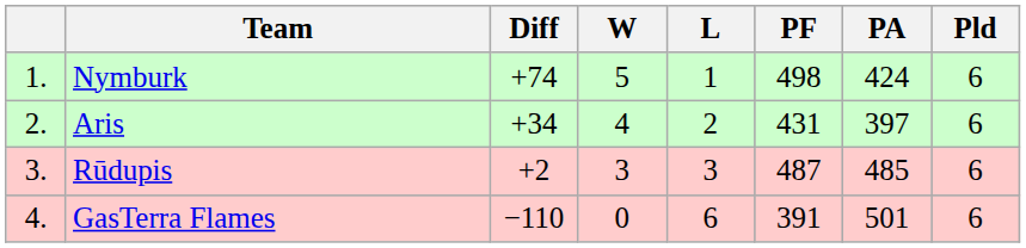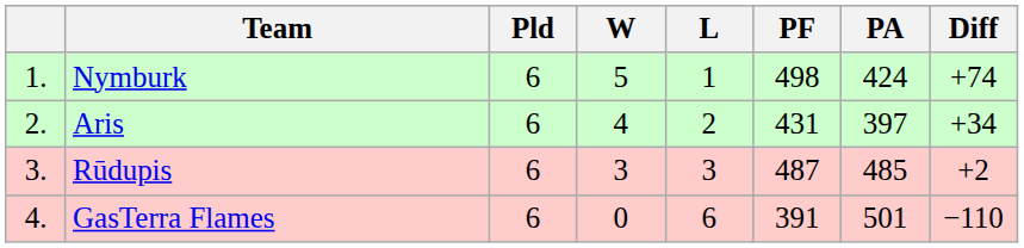 <table class="wikitable" style="text-align:center">
 <tr>
 <th width=25></th>
 <th width=220>Team</th>
-<th width=40>Diff</th>
+<th width=40>Pld</th>
 <th width=40>W</th>
 <th width=40>L</th>
 <th width=40>PF</th>
 <th width=40>PA</th>
-<th width=40>Pld</th>
+<th width=40>Diff</th>
 </tr>
 <tr style="background: #ccffcc;">
 <td>1.</td>
 <td align=left> <a href='#'>Nymburk</a></td>
-<td>+74</td>
+<td>6</td>
 <td>5</td>
 <td>1</td>
 <td>498</td>
 <td>424</td>
-<td>6</td>
+<td>+74</td>
 </tr>
 <tr style="background: #ccffcc;">
 <td>2.</td>
 <td align=left> <a href='#'>Aris</a></td>
-<td>+34</td>
+<td>6</td>
 <td>4</td>
 <td>2</td>
 <td>431</td>
 <td>397</td>
-<td>6</td>
+<td>+34</td>
 </tr>
 <tr style="background:#ffcccc;">
 <td>3.</td>
 <td align=left> <a href='#'>Rūdupis</a></td>
-<td>+2</td>
+<td>6</td>
 <td>3</td>
 <td>3</td>
 <td>487</td>
 <td>485</td>
-<td>6</td>
+<td>+2</td>
 </tr>
 <tr style="background:#ffcccc;">
 <td>4.</td>
 <td align=left> <a href='#'>GasTerra Flames</a></td>
-<td>−110</td>
+<td>6</td>
 <td>0</td>
 <td>6</td>
 <td>391</td>
 <td>501</td>
-<td>6</td>
+<td>−110</td>
 </tr>
 </table>
